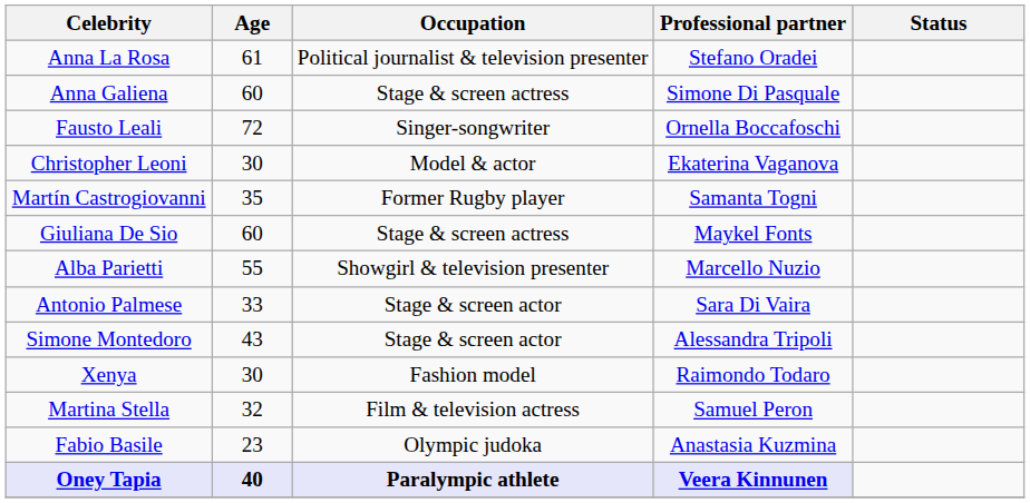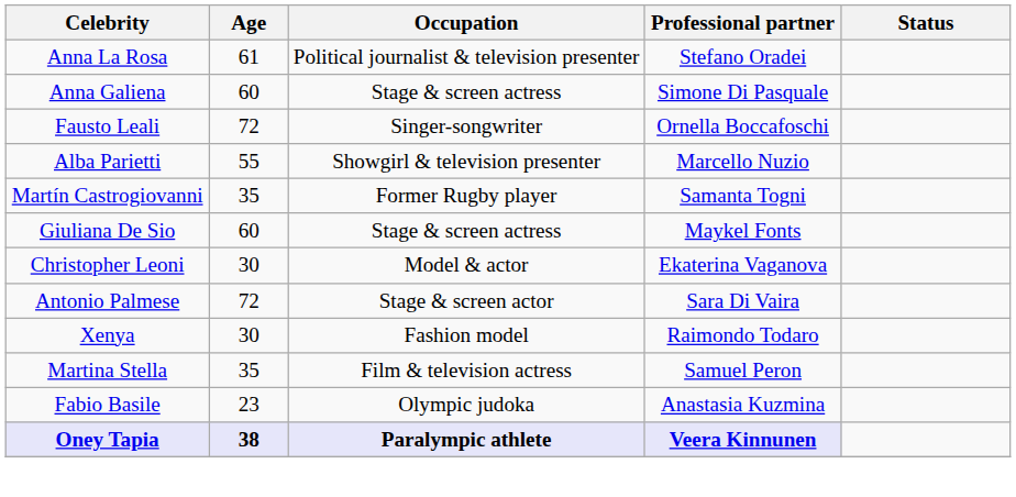 <table class="wikitable" style="margin:auto; text-align:center; font-size:95%;">
 <tr>
 <th width="140">Celebrity</th>
 <th width="50">Age</th>
 <th width="250">Occupation</th>
 <th width="135">Professional partner</th>
 <th width="115">Status</th>
 </tr>
 <tr>
 <td><a href='#'>Anna La Rosa</a></td>
 <td>61</td>
 <td>Political journalist & television presenter</td>
 <td><a href='#'>Stefano Oradei</a></td>
 <td></td>
 </tr>
 <tr>
 <td><a href='#'>Anna Galiena</a></td>
 <td>60</td>
 <td>Stage & screen actress</td>
 <td><a href='#'>Simone Di Pasquale</a></td>
 <td></td>
 </tr>
 <tr>
 <td><a href='#'>Fausto Leali</a></td>
 <td>72</td>
 <td>Singer-songwriter</td>
 <td><a href='#'>Ornella Boccafoschi</a></td>
 <td></td>
 </tr>
 <tr>
-<td><a href='#'>Christopher Leoni</a></td>
-<td>30</td>
-<td>Model & actor</td>
-<td><a href='#'>Ekaterina Vaganova</a></td>
+<td><a href='#'>Alba Parietti</a></td>
+<td>55</td>
+<td>Showgirl & television presenter</td>
+<td><a href='#'>Marcello Nuzio</a></td>
 <td></td>
 </tr>
 <tr>
 <td><a href='#'>Martín Castrogiovanni</a></td>
 <td>35</td>
 <td>Former Rugby player</td>
 <td><a href='#'>Samanta Togni</a></td>
 <td></td>
 </tr>
 <tr>
 <td><a href='#'>Giuliana De Sio</a></td>
 <td>60</td>
 <td>Stage & screen actress</td>
 <td><a href='#'>Maykel Fonts</a></td>
 <td></td>
 </tr>
 <tr>
-<td><a href='#'>Alba Parietti</a></td>
-<td>55</td>
-<td>Showgirl & television presenter</td>
-<td><a href='#'>Marcello Nuzio</a></td>
+<td><a href='#'>Christopher Leoni</a></td>
+<td>30</td>
+<td>Model & actor</td>
+<td><a href='#'>Ekaterina Vaganova</a></td>
 <td></td>
 </tr>
 <tr>
 <td><a href='#'>Antonio Palmese</a></td>
-<td>33</td>
+<td>72</td>
 <td>Stage & screen actor</td>
 <td><a href='#'>Sara Di Vaira</a></td>
-<td></td>
-</tr>
-<tr>
-<td><a href='#'>Simone Montedoro</a></td>
-<td>43</td>
-<td>Stage & screen actor</td>
-<td><a href='#'>Alessandra Tripoli</a></td>
 <td></td>
 </tr>
 <tr>
 <td><a href='#'>Xenya</a></td>
 <td>30</td>
 <td>Fashion model</td>
 <td><a href='#'>Raimondo Todaro</a></td>
 <td></td>
 </tr>
 <tr>
 <td><a href='#'>Martina Stella</a></td>
-<td>32</td>
+<td>35</td>
 <td>Film & television actress</td>
 <td><a href='#'>Samuel Peron</a></td>
 <td></td>
 </tr>
 <tr>
 <td><a href='#'>Fabio Basile</a></td>
 <td>23</td>
 <td>Olympic judoka</td>
 <td><a href='#'>Anastasia Kuzmina</a></td>
 <td></td>
 </tr>
 <tr>
 <td style="background:lavender;"><strong><a href='#'>Oney Tapia</a></strong></td>
-<td style="background:lavender;"><strong>40</strong></td>
+<td style="background:lavender;"><strong>38</strong></td>
 <td style="background:lavender;"><strong>Paralympic athlete</strong></td>
 <td style="background:lavender;"><strong><a href='#'>Veera Kinnunen</a></strong></td>
 <td></td>
 </tr>
 <tr>
 </tr>
 </table>
